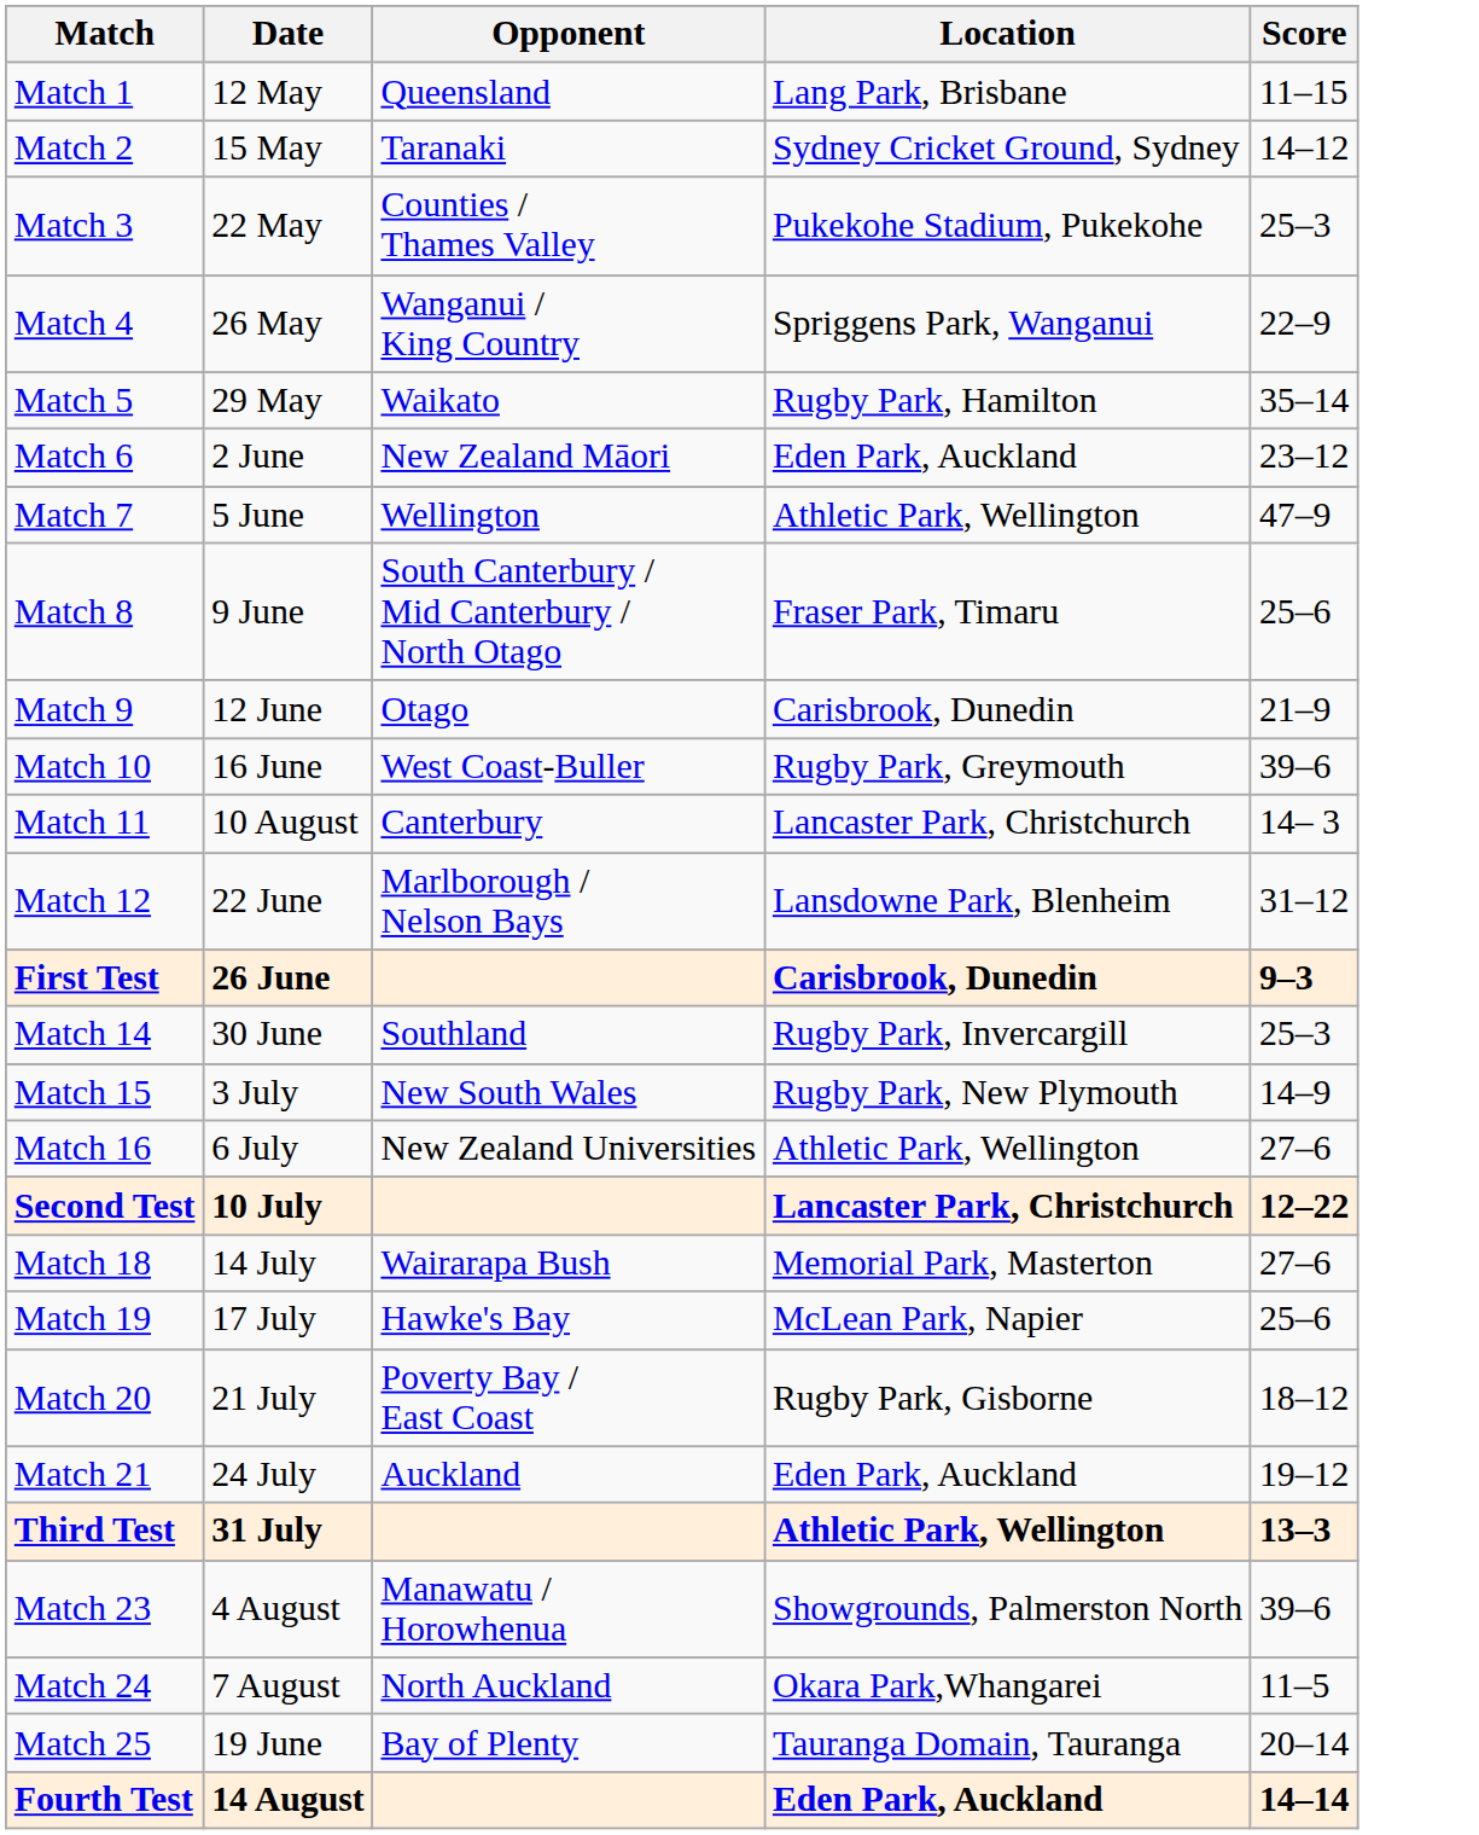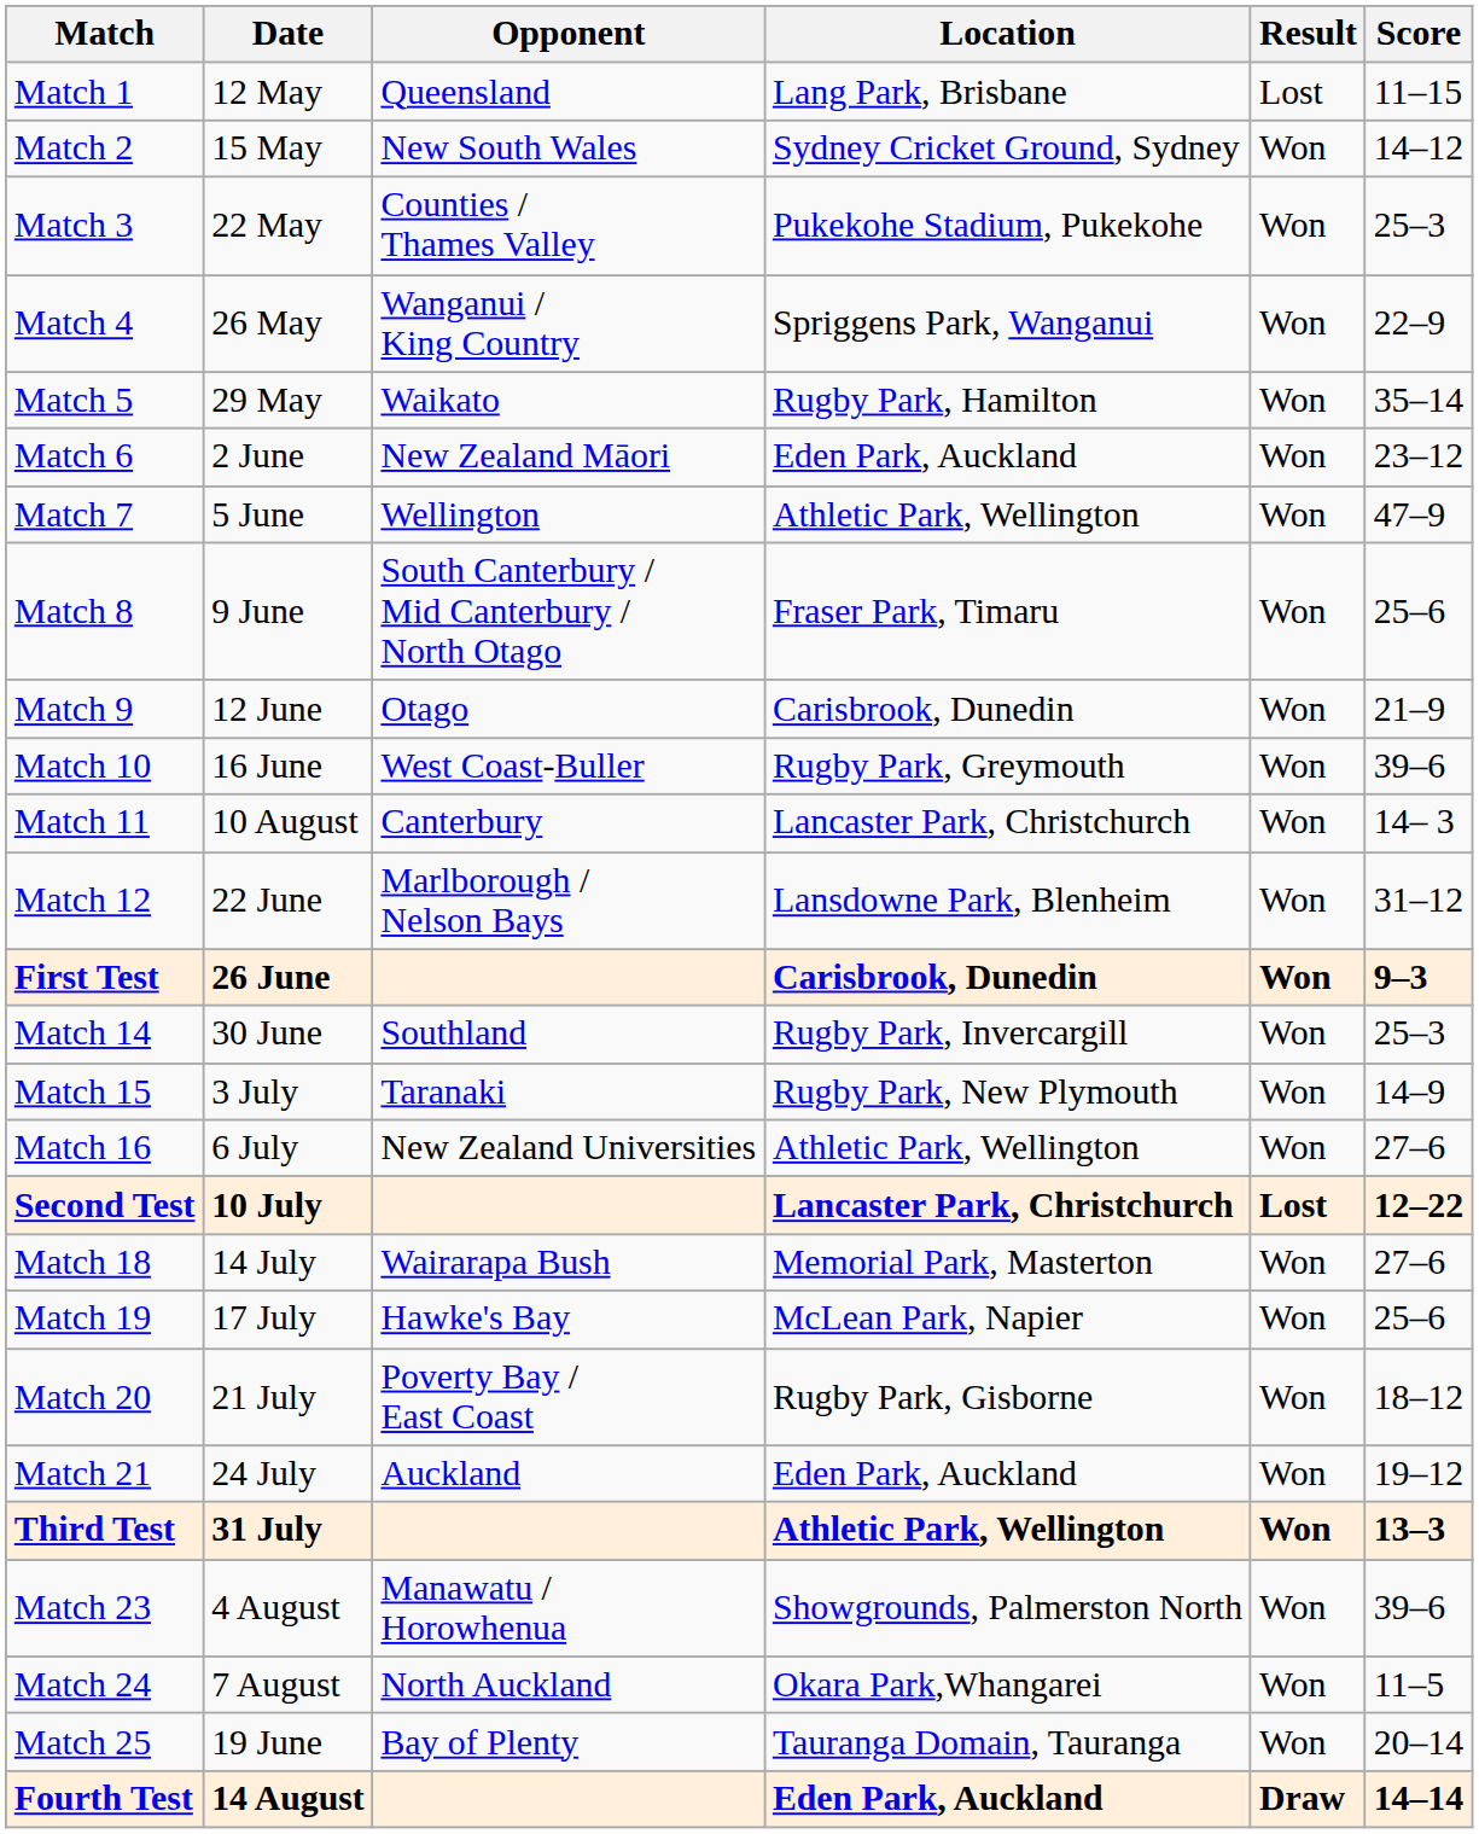 <table class="wikitable">
 <tr>
 <th>Match</th>
 <th>Date</th>
 <th>Opponent</th>
 <th>Location</th>
+<th>Result</th>
 <th>Score</th>
 </tr>
 <tr>
 <td><a href='#'>Match 1</a></td>
 <td>12 May</td>
 <td><a href='#'>Queensland</a></td>
 <td><a href='#'>Lang Park</a>, Brisbane</td>
+<td>Lost</td>
 <td>11–15</td>
 </tr>
 <tr>
 <td><a href='#'>Match 2</a></td>
 <td>15 May</td>
-<td><a href='#'>Taranaki</a></td>
+<td><a href='#'>New South Wales</a></td>
 <td><a href='#'>Sydney Cricket Ground</a>, Sydney</td>
+<td>Won</td>
 <td>14–12</td>
 </tr>
 <tr>
 <td><a href='#'>Match 3</a></td>
 <td>22 May</td>
 <td><a href='#'>Counties</a> /<br><a href='#'>Thames Valley</a></td>
 <td><a href='#'>Pukekohe Stadium</a>, Pukekohe</td>
+<td>Won</td>
 <td>25–3</td>
 </tr>
 <tr>
 <td><a href='#'>Match 4</a></td>
 <td>26 May</td>
 <td><a href='#'>Wanganui</a> /<br><a href='#'>King Country</a></td>
 <td>Spriggens Park, <a href='#'>Wanganui</a></td>
+<td>Won</td>
 <td>22–9</td>
 </tr>
 <tr>
 <td><a href='#'>Match 5</a></td>
 <td>29 May</td>
 <td><a href='#'>Waikato</a></td>
 <td><a href='#'>Rugby Park</a>, Hamilton</td>
+<td>Won</td>
 <td>35–14</td>
 </tr>
 <tr>
 <td><a href='#'>Match 6</a></td>
 <td>2 June</td>
 <td> <a href='#'>New Zealand Māori</a></td>
 <td><a href='#'>Eden Park</a>, Auckland</td>
+<td>Won</td>
 <td>23–12</td>
 </tr>
 <tr>
 <td><a href='#'>Match 7</a></td>
 <td>5 June</td>
 <td><a href='#'>Wellington</a></td>
 <td><a href='#'>Athletic Park</a>, Wellington</td>
+<td>Won</td>
 <td>47–9</td>
 </tr>
 <tr>
 <td><a href='#'>Match 8</a></td>
 <td>9 June</td>
 <td><a href='#'>South Canterbury</a> /<br><a href='#'>Mid Canterbury</a> /<br><a href='#'>North Otago</a></td>
 <td><a href='#'>Fraser Park</a>, Timaru</td>
+<td>Won</td>
 <td>25–6</td>
 </tr>
 <tr>
 <td><a href='#'>Match 9</a></td>
 <td>12 June</td>
 <td><a href='#'>Otago</a></td>
 <td><a href='#'>Carisbrook</a>, Dunedin</td>
+<td>Won</td>
 <td>21–9</td>
 </tr>
 <tr>
 <td><a href='#'>Match 10</a></td>
 <td>16 June</td>
 <td><a href='#'>West Coast</a>-<a href='#'>Buller</a></td>
 <td><a href='#'>Rugby Park</a>, Greymouth</td>
+<td>Won</td>
 <td>39–6</td>
 </tr>
 <tr>
 <td><a href='#'>Match 11</a></td>
 <td>10 August</td>
 <td><a href='#'>Canterbury</a></td>
 <td><a href='#'>Lancaster Park</a>, Christchurch</td>
+<td>Won</td>
 <td>14– 3</td>
 </tr>
 <tr>
 <td><a href='#'>Match 12</a></td>
 <td>22 June</td>
 <td><a href='#'>Marlborough</a> /<br><a href='#'>Nelson Bays</a></td>
 <td><a href='#'>Lansdowne Park</a>, Blenheim</td>
+<td>Won</td>
 <td>31–12</td>
 </tr>
 <tr style="background:#FFEFDB">
 <td><strong><a href='#'>First Test</a></strong></td>
 <td><strong>26 June</strong></td>
 <td><strong></strong></td>
 <td><strong><a href='#'>Carisbrook</a>, Dunedin</strong></td>
+<td><strong>Won</strong></td>
 <td><strong>9–3</strong></td>
 </tr>
 <tr>
 <td><a href='#'>Match 14</a></td>
 <td>30 June</td>
 <td><a href='#'>Southland</a></td>
 <td><a href='#'>Rugby Park</a>, Invercargill</td>
+<td>Won</td>
 <td>25–3</td>
 </tr>
 <tr>
 <td><a href='#'>Match 15</a></td>
 <td>3 July</td>
-<td><a href='#'>New South Wales</a></td>
+<td><a href='#'>Taranaki</a></td>
 <td><a href='#'>Rugby Park</a>, New Plymouth</td>
+<td>Won</td>
 <td>14–9</td>
 </tr>
 <tr>
 <td><a href='#'>Match 16</a></td>
 <td>6 July</td>
 <td>New Zealand Universities</td>
 <td><a href='#'>Athletic Park</a>, Wellington</td>
+<td>Won</td>
 <td>27–6</td>
 </tr>
 <tr style="background:#FFEFDB">
 <td><strong><a href='#'>Second Test</a></strong></td>
 <td><strong>10 July</strong></td>
 <td><strong></strong></td>
 <td><strong><a href='#'>Lancaster Park</a>, Christchurch</strong></td>
+<td><strong>Lost</strong></td>
 <td><strong>12–22</strong></td>
 </tr>
 <tr>
 <td><a href='#'>Match 18</a></td>
 <td>14 July</td>
 <td><a href='#'>Wairarapa Bush</a></td>
 <td><a href='#'>Memorial Park</a>, Masterton</td>
+<td>Won</td>
 <td>27–6</td>
 </tr>
 <tr>
 <td><a href='#'>Match 19</a></td>
 <td>17 July</td>
 <td><a href='#'>Hawke's Bay</a></td>
 <td><a href='#'>McLean Park</a>, Napier</td>
+<td>Won</td>
 <td>25–6</td>
 </tr>
 <tr>
 <td><a href='#'>Match 20</a></td>
 <td>21 July</td>
 <td><a href='#'>Poverty Bay</a> /<br><a href='#'>East Coast</a></td>
 <td>Rugby Park, Gisborne</td>
+<td>Won</td>
 <td>18–12</td>
 </tr>
 <tr>
 <td><a href='#'>Match 21</a></td>
 <td>24 July</td>
 <td><a href='#'>Auckland</a></td>
 <td><a href='#'>Eden Park</a>, Auckland</td>
+<td>Won</td>
 <td>19–12</td>
 </tr>
 <tr style="background:#FFEFDB">
 <td><strong><a href='#'>Third Test</a></strong></td>
 <td><strong>31 July</strong></td>
 <td><strong></strong></td>
 <td><strong><a href='#'>Athletic Park</a>, Wellington</strong></td>
+<td><strong>Won</strong></td>
 <td><strong>13–3</strong></td>
 </tr>
 <tr>
 <td><a href='#'>Match 23</a></td>
 <td>4 August</td>
 <td><a href='#'>Manawatu</a> /<br><a href='#'>Horowhenua</a></td>
 <td><a href='#'>Showgrounds</a>, Palmerston North</td>
+<td>Won</td>
 <td>39–6</td>
 </tr>
 <tr>
 <td><a href='#'>Match 24</a></td>
 <td>7 August</td>
 <td><a href='#'>North Auckland</a></td>
 <td><a href='#'>Okara Park</a>,Whangarei</td>
+<td>Won</td>
 <td>11–5</td>
 </tr>
 <tr>
 <td><a href='#'>Match 25</a></td>
 <td>19 June</td>
 <td><a href='#'>Bay of Plenty</a></td>
 <td><a href='#'>Tauranga Domain</a>, Tauranga</td>
+<td>Won</td>
 <td>20–14</td>
 </tr>
 <tr style="background:#FFEFDB">
 <td><strong><a href='#'>Fourth Test</a></strong></td>
 <td><strong>14 August</strong></td>
 <td><strong></strong></td>
 <td><strong><a href='#'>Eden Park</a>, Auckland</strong></td>
+<td><strong>Draw</strong></td>
 <td><strong>14–14</strong></td>
 </tr>
 </table>
